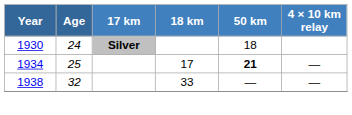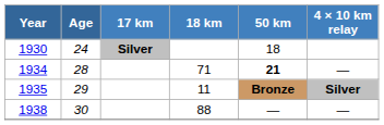 <table class="wikitable" style="font-size:95%; text-align:center; border:grey solid 1px; border-collapse:collapse; background:#ffffff;">
 <tr>
 <th style="background-color:#369; color:white; width:60px;"> Year </th>
 <th style="background-color:#369; color:white; width:40px;"> Age </th>
 <th style="background-color:#4180be; color:white; width:75px;"> 17 km </th>
 <th style="background-color:#4180be; color:white; width:75px;"> 18 km </th>
 <th style="background-color:#4180be; color:white; width:75px;"> 50 km </th>
 <th style="background-color:#4180be; color:white; width:75px;"> 4 × 10 km <br> relay </th>
 </tr>
 <tr>
 <td><a href='#'>1930</a></td>
 <td><em>24</em></td>
 <td style="background:silver;"><strong>Silver</strong></td>
 <td></td>
 <td>18</td>
 <td></td>
 </tr>
 <tr>
 <td><a href='#'>1934</a></td>
-<td><em>25</em></td>
+<td><em>28</em></td>
 <td></td>
-<td>17</td>
+<td>71</td>
 <td><strong>21</strong></td>
 <td>—</td>
 </tr>
 <tr>
+<td><a href='#'>1935</a></td>
+<td><em>29</em></td>
+<td></td>
+<td>11</td>
+<td bgcolor="cc9966"><strong>Bronze</strong></td>
+<td style="background:silver;"><strong>Silver</strong></td>
+</tr>
+<tr>
 <td><a href='#'>1938</a></td>
-<td><em>32</em></td>
+<td><em>30</em></td>
 <td></td>
-<td>33</td>
+<td>88</td>
 <td>—</td>
 <td>—</td>
 </tr>
 <tr>
 </tr>
 </table>
